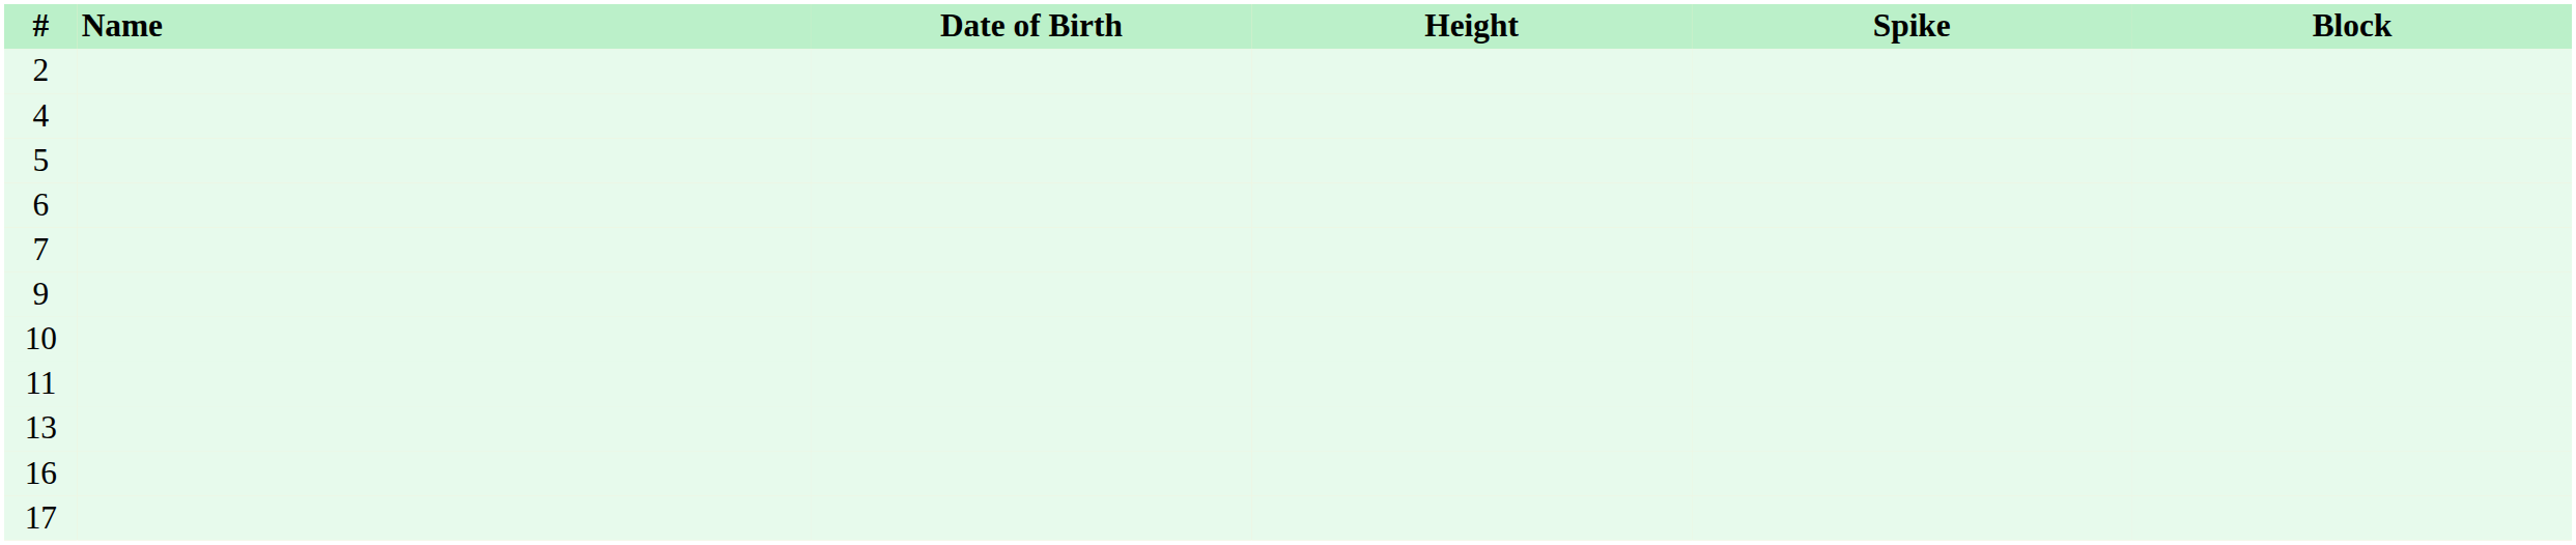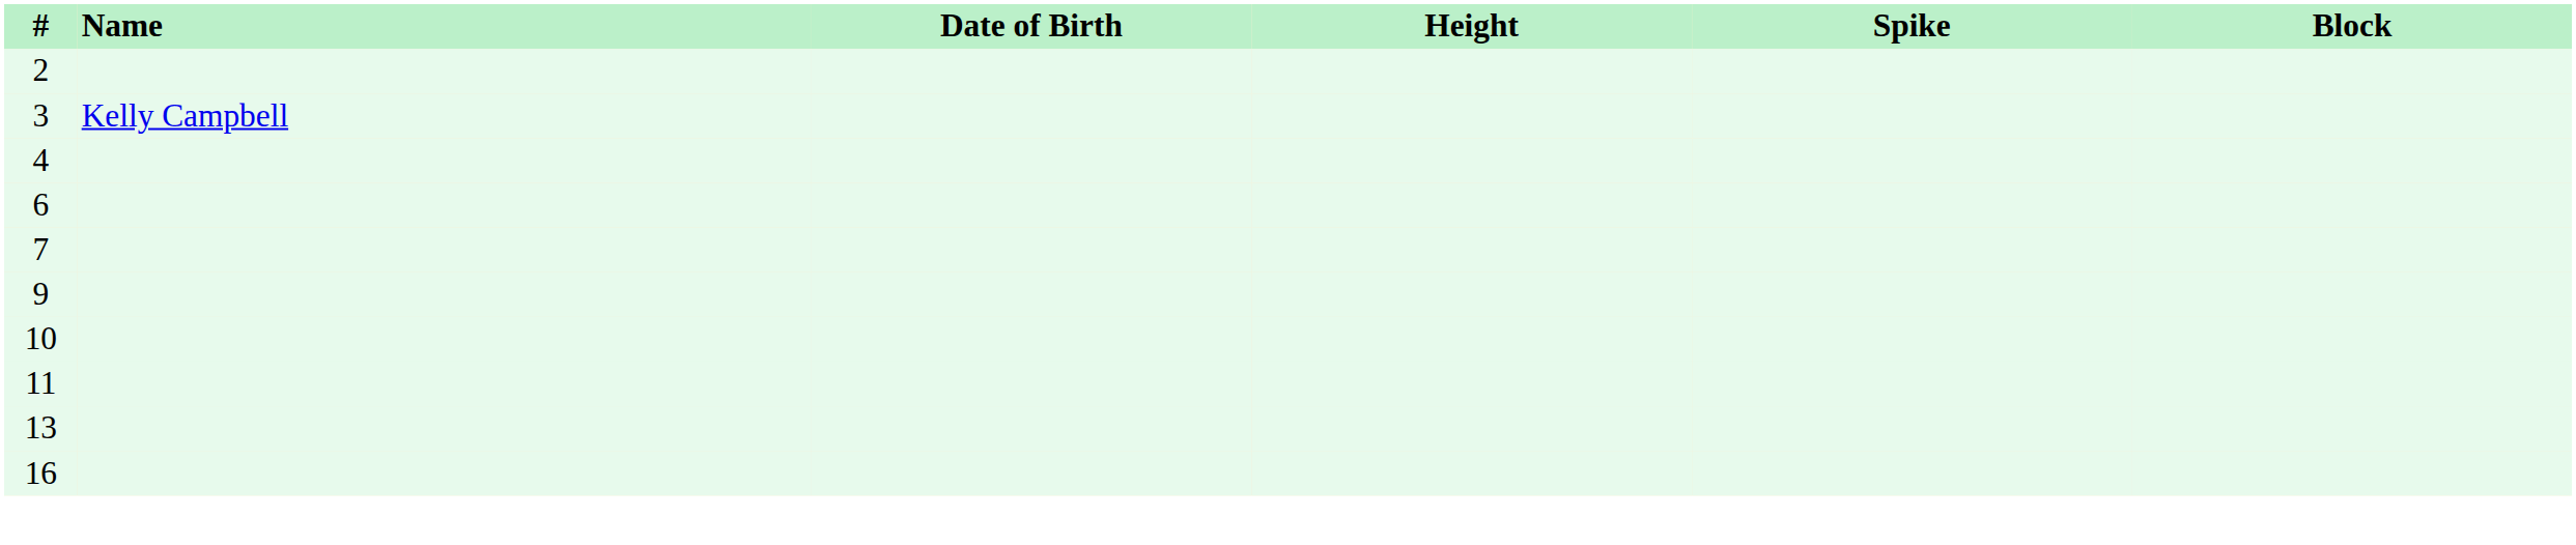 <table border=0 cellpadding=2 cellspacing=0  |- bgcolor=#FFECCE style=text-align:center; font-size:90%; width=100%>
 <tr bgcolor=#BBF0C9>
 <th width=2%>#</th>
 <th align=left width=20%>Name</th>
 <th width=12%>Date of Birth</th>
 <th width=12%>Height</th>
 <th width=12%>Spike</th>
 <th width=12%>Block</th>
 </tr>
 <tr bgcolor=#E7FAEC>
 <td>2</td>
 <td align=left></td>
 <td align=right></td>
 <td></td>
 <td></td>
 <td></td>
 </tr>
 <tr bgcolor=#E7FAEC>
-<td>4</td>
-<td align=left></td>
+<td>3</td>
+<td align=left><a href='#'>Kelly Campbell</a></td>
 <td align=right></td>
 <td></td>
 <td></td>
 <td></td>
 </tr>
 <tr bgcolor=#E7FAEC>
-<td>5</td>
+<td>4</td>
 <td align=left></td>
 <td align=right></td>
 <td></td>
 <td></td>
 <td></td>
 </tr>
 <tr bgcolor=#E7FAEC>
 <td>6</td>
 <td align=left></td>
 <td align=right></td>
 <td></td>
 <td></td>
 <td></td>
 </tr>
 <tr bgcolor=#E7FAEC>
 <td>7</td>
 <td align=left></td>
 <td align=right></td>
 <td></td>
 <td></td>
 <td></td>
 </tr>
 <tr bgcolor=#E7FAEC>
 <td>9</td>
 <td align=left></td>
 <td align=right></td>
 <td></td>
 <td></td>
 <td></td>
 </tr>
 <tr bgcolor=#E7FAEC>
 <td>10</td>
 <td align=left></td>
 <td align=right></td>
 <td></td>
 <td></td>
 <td></td>
 </tr>
 <tr bgcolor=#E7FAEC>
 <td>11</td>
 <td align=left></td>
 <td align=right></td>
 <td></td>
 <td></td>
 <td></td>
 </tr>
 <tr bgcolor=#E7FAEC>
 <td>13</td>
 <td align=left></td>
 <td align=right></td>
 <td></td>
 <td></td>
 <td></td>
 </tr>
 <tr bgcolor=#E7FAEC>
 <td>16</td>
 <td align=left></td>
 <td align=right></td>
 <td></td>
 <td></td>
 <td></td>
 </tr>
-<tr bgcolor=#E7FAEC>
-<td>17</td>
-<td align=left></td>
-<td align=right></td>
-<td></td>
-<td></td>
-<td></td>
-</tr>
 </table>
